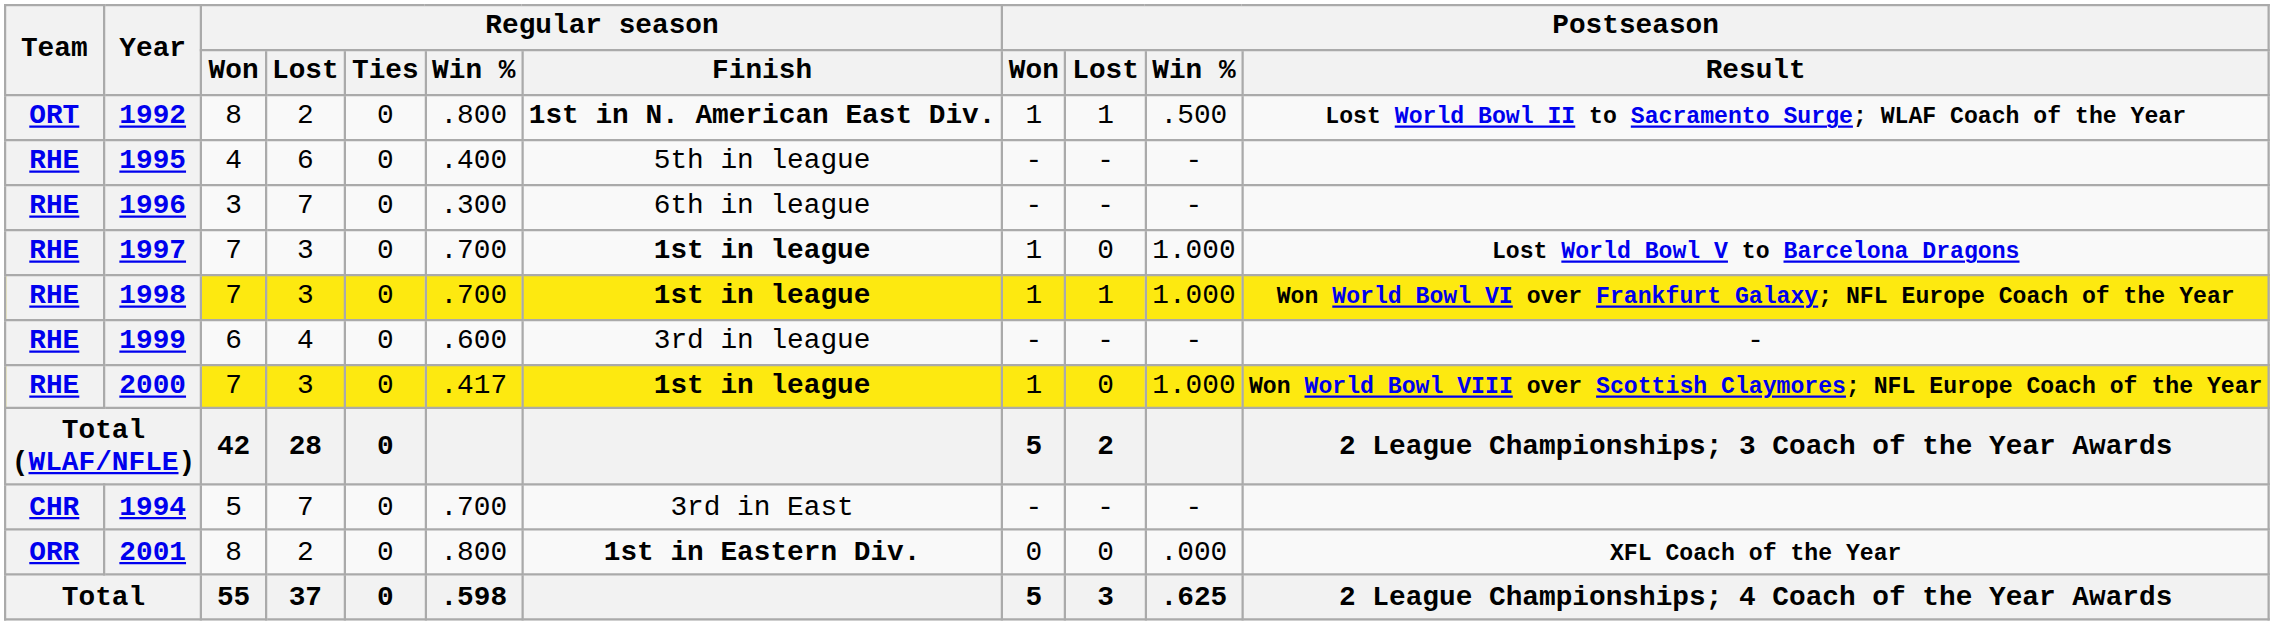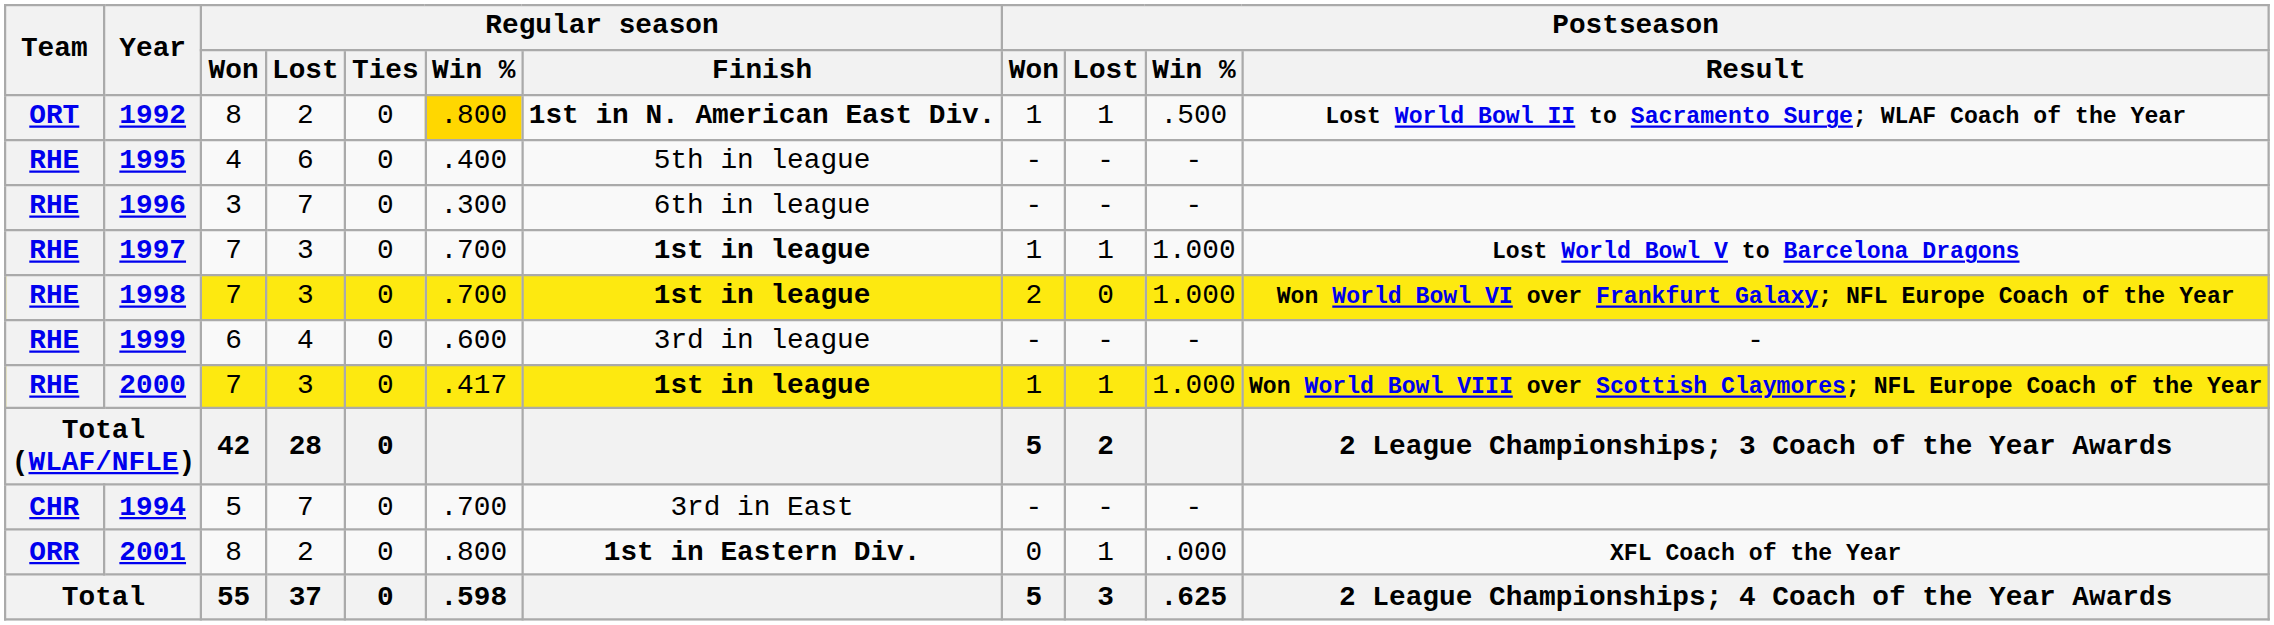 <table class="wikitable" style="font-size: 95%; text-align:center;">
 <tr>
 <th rowspan="2">Team</th>
 <th rowspan="2">Year</th>
 <th colspan="5">Regular season</th>
 <th colspan="4">Postseason</th>
 </tr>
 <tr>
 <th>Won</th>
 <th>Lost</th>
 <th>Ties</th>
 <th>Win %</th>
 <th>Finish</th>
 <th>Won</th>
 <th>Lost</th>
 <th>Win %</th>
 <th>Result</th>
 </tr>
 <tr>
 <th><a href='#'>ORT</a></th>
 <th><a href='#'>1992</a></th>
 <td>8</td>
 <td>2</td>
 <td>0</td>
-<td>.800</td>
+<td style="background: gold;">.800</td>
 <td><strong>1st in N. American East Div.</strong></td>
 <td>1</td>
 <td>1</td>
 <td>.500</td>
 <td><small><strong>Lost <a href='#'>World Bowl II</a> to <a href='#'>Sacramento Surge</a>; WLAF Coach of the Year</strong></small></td>
 </tr>
 <tr>
 <th><a href='#'>RHE</a></th>
 <th><a href='#'>1995</a></th>
 <td>4</td>
 <td>6</td>
 <td>0</td>
 <td>.400</td>
 <td>5th in league</td>
 <td>-</td>
 <td>-</td>
 <td>-</td>
 <td></td>
 </tr>
 <tr>
 <th><a href='#'>RHE</a></th>
 <th><a href='#'>1996</a></th>
 <td>3</td>
 <td>7</td>
 <td>0</td>
 <td>.300</td>
 <td>6th in league</td>
 <td>-</td>
 <td>-</td>
 <td>-</td>
 <td></td>
 </tr>
 <tr>
 <th><a href='#'>RHE</a></th>
 <th><a href='#'>1997</a></th>
 <td>7</td>
 <td>3</td>
 <td>0</td>
 <td>.700</td>
 <td><strong>1st in league</strong></td>
 <td>1</td>
-<td>0</td>
+<td>1</td>
 <td>1.000</td>
 <td><small><strong>Lost <a href='#'>World Bowl V</a> to <a href='#'>Barcelona Dragons</a></strong></small></td>
 </tr>
 <tr -! style="background:#FDE910;">
 <th><a href='#'>RHE</a></th>
 <th><a href='#'>1998</a></th>
 <td>7</td>
 <td>3</td>
 <td>0</td>
 <td>.700</td>
 <td><strong>1st in league</strong></td>
-<td>1</td>
-<td>1</td>
+<td>2</td>
+<td>0</td>
 <td>1.000</td>
 <td><small><strong>Won <a href='#'>World Bowl VI</a> over <a href='#'>Frankfurt Galaxy</a>; NFL Europe Coach of the Year</strong></small></td>
 </tr>
 <tr>
 <th><a href='#'>RHE</a></th>
 <th><a href='#'>1999</a></th>
 <td>6</td>
 <td>4</td>
 <td>0</td>
 <td>.600</td>
 <td>3rd in league</td>
 <td>-</td>
 <td>-</td>
 <td>-</td>
 <td>-</td>
 </tr>
 <tr --! style="background:#FDE910;">
 <th><a href='#'>RHE</a></th>
 <th><a href='#'>2000</a></th>
 <td>7</td>
 <td>3</td>
 <td>0</td>
 <td>.417</td>
 <td><strong>1st in league</strong></td>
 <td>1</td>
-<td>0</td>
+<td>1</td>
 <td>1.000</td>
 <td><small><strong>Won <a href='#'>World Bowl VIII</a> over <a href='#'>Scottish Claymores</a>; NFL Europe Coach of the Year</strong></small></td>
 </tr>
 <tr>
 <th colspan="2">Total<br>(<a href='#'>WLAF/NFLE</a>)</th>
 <th>42</th>
 <th>28</th>
 <th>0</th>
 <th></th>
 <th></th>
 <th>5</th>
 <th>2</th>
 <th></th>
 <th>2 League Championships; 3 Coach of the Year Awards</th>
 </tr>
 <tr>
 <th><a href='#'>CHR</a></th>
 <th><a href='#'>1994</a></th>
 <td>5</td>
 <td>7</td>
 <td>0</td>
 <td>.700</td>
 <td>3rd in East</td>
 <td>-</td>
 <td>-</td>
 <td>-</td>
 <td></td>
 </tr>
 <tr>
 <th><a href='#'>ORR</a></th>
 <th><a href='#'>2001</a></th>
 <td>8</td>
 <td>2</td>
 <td>0</td>
 <td>.800</td>
 <td><strong>1st in Eastern Div.</strong></td>
 <td>0</td>
-<td>0</td>
+<td>1</td>
 <td>.000</td>
 <td><strong><small>XFL Coach of the Year</small></strong></td>
 </tr>
 <tr>
 <th colspan="2">Total</th>
 <th>55</th>
 <th>37</th>
 <th>0</th>
 <th>.598</th>
 <th></th>
 <th>5</th>
 <th>3</th>
 <th>.625</th>
 <th>2 League Championships; 4 Coach of the Year Awards</th>
 </tr>
 </table>
